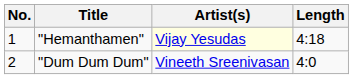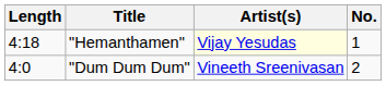 <table class="wikitable">
 <tr>
-<th>No.</th>
+<th>Length</th>
 <th>Title</th>
 <th>Artist(s)</th>
-<th>Length</th>
+<th>No.</th>
 </tr>
 <tr>
-<td>1</td>
+<td>4:18</td>
 <td>"Hemanthamen"</td>
 <td style="background: lightyellow;"><a href='#'>Vijay Yesudas</a></td>
-<td>4:18</td>
+<td>1</td>
 </tr>
 <tr>
-<td>2</td>
+<td>4:0</td>
 <td>"Dum Dum Dum"</td>
 <td><a href='#'>Vineeth Sreenivasan</a></td>
-<td>4:0</td>
+<td>2</td>
 </tr>
 </table>
